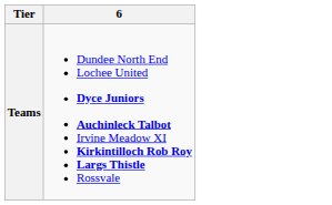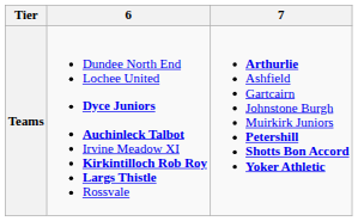 <table class="wikitable" style="text-align:left">
 <tr>
 <th>Tier</th>
 <th>6</th>
+<th>7</th>
 </tr>
 <tr>
 <th>Teams</th>
 <td valign="top"><br><ul><li><a href='#'>Dundee North End</a></li><li><a href='#'>Lochee United</a></li></ul><ul><li><strong><a href='#'>Dyce Juniors</a></strong></li></ul><ul><li><strong><a href='#'>Auchinleck Talbot</a></strong></li><li><a href='#'>Irvine Meadow XI</a></li><li><strong><a href='#'>Kirkintilloch Rob Roy</a></strong></li><li><strong><a href='#'>Largs Thistle</a></strong></li><li><a href='#'>Rossvale</a></li></ul></td>
+<td valign="top"><br><ul><li><strong><a href='#'>Arthurlie</a></strong></li><li><a href='#'>Ashfield</a></li><li><a href='#'>Gartcairn</a></li><li><a href='#'>Johnstone Burgh</a></li><li><a href='#'>Muirkirk Juniors</a></li><li><strong><a href='#'>Petershill</a></strong></li><li><strong><a href='#'>Shotts Bon Accord</a></strong></li><li><strong><a href='#'>Yoker Athletic</a></strong></li></ul></td>
 </tr>
 </table>
